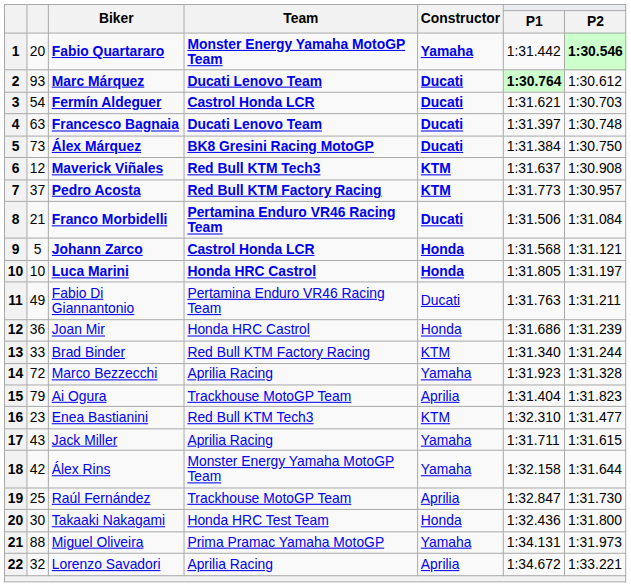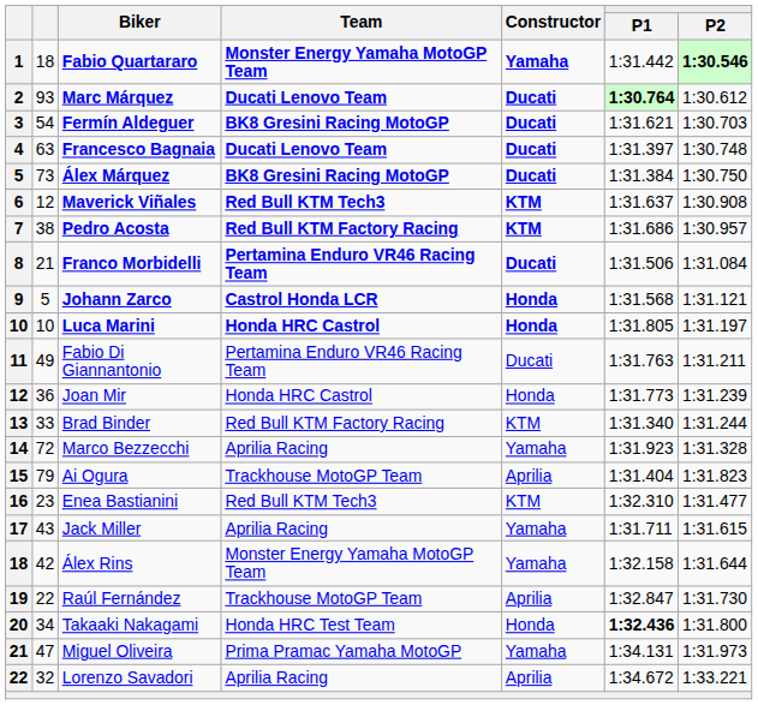 <table class="wikitable sortable" style="font-size: 85%;">
 <tr>
 <th rowspan="2"></th>
 <th rowspan="2"></th>
 <th rowspan="2">Biker</th>
 <th rowspan="2">Team</th>
 <th rowspan="2">Constructor</th>
 <th colspan="3" style="background:#eaecf0; text-align:center;"></th>
 </tr>
 <tr>
 <th scope="col">P1</th>
 <th scope="col">P2</th>
 </tr>
 <tr>
 <th scope="row">1</th>
-<td align="center">20</td>
+<td align="center">18</td>
 <td><strong> <a href='#'>Fabio Quartararo</a></strong></td>
 <td><strong><a href='#'>Monster Energy Yamaha MotoGP Team</a></strong></td>
 <td><strong><a href='#'>Yamaha</a></strong></td>
 <td>1:31.442</td>
 <td style="background:#ccffcc;"><strong>1:30.546</strong></td>
 </tr>
 <tr>
 <th scope="row">2</th>
 <td align="center">93</td>
 <td><strong> <a href='#'>Marc Márquez</a></strong></td>
 <td><strong><a href='#'>Ducati Lenovo Team</a></strong></td>
 <td><strong><a href='#'>Ducati</a></strong></td>
 <td style="background:#ccffcc;"><strong>1:30.764</strong></td>
 <td>1:30.612</td>
 </tr>
 <tr>
 <th scope="row">3</th>
 <td align="center">54</td>
 <td> <strong><a href='#'>Fermín Aldeguer</a></strong></td>
-<td><strong><a href='#'>Castrol Honda LCR</a></strong></td>
+<td><strong><a href='#'>BK8 Gresini Racing MotoGP</a></strong></td>
 <td><strong><a href='#'>Ducati</a></strong></td>
 <td>1:31.621</td>
 <td>1:30.703</td>
 </tr>
 <tr>
 <th scope="row">4</th>
 <td align="center">63</td>
 <td><strong> <a href='#'>Francesco Bagnaia</a></strong></td>
 <td><strong><a href='#'>Ducati Lenovo Team</a></strong></td>
 <td><strong><a href='#'>Ducati</a></strong></td>
 <td>1:31.397</td>
 <td>1:30.748</td>
 </tr>
 <tr>
 <th scope="row">5</th>
 <td align="center">73</td>
 <td><strong> <a href='#'>Álex Márquez</a></strong></td>
 <td><strong><a href='#'>BK8 Gresini Racing MotoGP</a></strong></td>
 <td><strong><a href='#'>Ducati</a></strong></td>
 <td>1:31.384</td>
 <td>1:30.750</td>
 </tr>
 <tr>
 <th scope="row">6</th>
 <td align="center">12</td>
 <td><strong> <a href='#'>Maverick Viñales</a></strong></td>
 <td><strong><a href='#'>Red Bull KTM Tech3</a></strong></td>
 <td><strong><a href='#'>KTM</a></strong></td>
 <td>1:31.637</td>
 <td>1:30.908</td>
 </tr>
 <tr>
 <th scope="row">7</th>
-<td align="center">37</td>
+<td align="center">38</td>
 <td> <strong><a href='#'>Pedro Acosta</a></strong></td>
 <td><strong><a href='#'>Red Bull KTM Factory Racing</a></strong></td>
 <td><strong><a href='#'>KTM</a></strong></td>
-<td>1:31.773</td>
+<td>1:31.686</td>
 <td>1:30.957</td>
 </tr>
 <tr>
 <th scope="row">8</th>
 <td align="center">21</td>
 <td><strong> <a href='#'>Franco Morbidelli</a></strong></td>
 <td><strong><a href='#'>Pertamina Enduro VR46 Racing Team</a></strong></td>
 <td><strong><a href='#'>Ducati</a></strong></td>
 <td>1:31.506</td>
 <td>1:31.084</td>
 </tr>
 <tr>
 <th scope="row">9</th>
 <td align="center">5</td>
 <td> <strong><a href='#'>Johann Zarco</a></strong></td>
 <td><strong><a href='#'>Castrol Honda LCR</a></strong></td>
 <td><strong><a href='#'>Honda</a></strong></td>
 <td>1:31.568</td>
 <td>1:31.121</td>
 </tr>
 <tr>
 <th scope="row">10</th>
 <td align="center">10</td>
 <td><strong> <a href='#'>Luca Marini</a></strong></td>
 <td><strong><a href='#'>Honda HRC Castrol</a></strong></td>
 <td><strong><a href='#'>Honda</a></strong></td>
 <td>1:31.805</td>
 <td>1:31.197</td>
 </tr>
 <tr>
 <th scope="row">11</th>
 <td align="center">49</td>
 <td> <a href='#'>Fabio Di Giannantonio</a></td>
 <td><a href='#'>Pertamina Enduro VR46 Racing Team</a></td>
 <td><a href='#'>Ducati</a></td>
 <td>1:31.763</td>
 <td>1:31.211</td>
 </tr>
 <tr>
 <th scope="row">12</th>
 <td align="center">36</td>
 <td> <a href='#'>Joan Mir</a></td>
 <td><a href='#'>Honda HRC Castrol</a></td>
 <td><a href='#'>Honda</a></td>
-<td>1:31.686</td>
+<td>1:31.773</td>
 <td>1:31.239</td>
 </tr>
 <tr>
 <th scope="row">13</th>
 <td align="center">33</td>
 <td> <a href='#'>Brad Binder</a></td>
 <td><a href='#'>Red Bull KTM Factory Racing</a></td>
 <td><a href='#'>KTM</a></td>
 <td>1:31.340</td>
 <td>1:31.244</td>
 </tr>
 <tr>
 <th scope="row">14</th>
 <td align="center">72</td>
 <td> <a href='#'>Marco Bezzecchi</a></td>
 <td><a href='#'>Aprilia Racing</a></td>
 <td><a href='#'>Yamaha</a></td>
 <td>1:31.923</td>
 <td>1:31.328</td>
 </tr>
 <tr>
 <th scope="row">15</th>
 <td align="center">79</td>
 <td> <a href='#'>Ai Ogura</a></td>
 <td><a href='#'>Trackhouse MotoGP Team</a></td>
 <td><a href='#'>Aprilia</a></td>
 <td>1:31.404</td>
 <td>1:31.823</td>
 </tr>
 <tr>
 <th scope="row">16</th>
 <td align="center">23</td>
 <td> <a href='#'>Enea Bastianini</a></td>
 <td><a href='#'>Red Bull KTM Tech3</a></td>
 <td><a href='#'>KTM</a></td>
 <td>1:32.310</td>
 <td>1:31.477</td>
 </tr>
 <tr>
 <th scope="row">17</th>
 <td align="center">43</td>
 <td> <a href='#'>Jack Miller</a></td>
 <td><a href='#'>Aprilia Racing</a></td>
 <td><a href='#'>Yamaha</a></td>
 <td>1:31.711</td>
 <td>1:31.615</td>
 </tr>
 <tr>
 <th scope="row">18</th>
 <td align="center">42</td>
 <td> <a href='#'>Álex Rins</a></td>
 <td><a href='#'>Monster Energy Yamaha MotoGP Team</a></td>
 <td><a href='#'>Yamaha</a></td>
 <td>1:32.158</td>
 <td>1:31.644</td>
 </tr>
 <tr>
 <th scope="row">19</th>
-<td align="center">25</td>
+<td align="center">22</td>
 <td> <a href='#'>Raúl Fernández</a></td>
 <td><a href='#'>Trackhouse MotoGP Team</a></td>
 <td><a href='#'>Aprilia</a></td>
 <td>1:32.847</td>
 <td>1:31.730</td>
 </tr>
 <tr>
 <th scope="row">20</th>
-<td align="center">30</td>
+<td align="center">34</td>
 <td> <a href='#'>Takaaki Nakagami</a></td>
 <td><a href='#'>Honda HRC Test Team</a></td>
 <td><a href='#'>Honda</a></td>
-<td>1:32.436</td>
+<td><strong>1:32.436</strong></td>
 <td>1:31.800</td>
 </tr>
 <tr>
 <th scope="row">21</th>
-<td align="center">88</td>
+<td align="center">47</td>
 <td> <a href='#'>Miguel Oliveira</a></td>
 <td><a href='#'>Prima Pramac Yamaha MotoGP</a></td>
 <td><a href='#'>Yamaha</a></td>
 <td>1:34.131</td>
 <td>1:31.973</td>
 </tr>
 <tr>
 <th scope="row">22</th>
 <td align="center">32</td>
 <td> <a href='#'>Lorenzo Savadori</a></td>
 <td><a href='#'>Aprilia Racing</a></td>
 <td><a href='#'>Aprilia</a></td>
 <td>1:34.672</td>
 <td>1:33.221</td>
 </tr>
 <tr>
 <th colspan="7"></th>
 </tr>
 </table>
